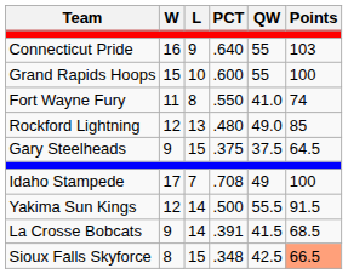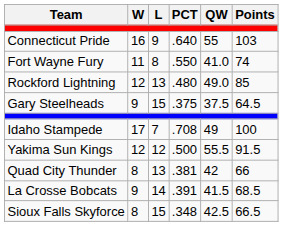 <table class="wikitable" style="font-size:90%">
 <tr>
 <th>Team</th>
 <th>W</th>
 <th>L</th>
 <th>PCT</th>
 <th>QW</th>
 <th>Points</th>
 </tr>
 <tr>
 <th style="background:red" colspan="6"></th>
 </tr>
 <tr>
 <td>Connecticut Pride</td>
 <td>16</td>
 <td>9</td>
 <td>.640</td>
 <td>55</td>
 <td>103</td>
-</tr>
-<tr>
-<td>Grand Rapids Hoops</td>
-<td>15</td>
-<td>10</td>
-<td>.600</td>
-<td>55</td>
-<td>100</td>
 </tr>
 <tr>
 <td>Fort Wayne Fury</td>
 <td>11</td>
 <td>8</td>
 <td>.550</td>
 <td>41.0</td>
 <td>74</td>
 </tr>
 <tr>
 <td>Rockford Lightning</td>
 <td>12</td>
 <td>13</td>
 <td>.480</td>
 <td>49.0</td>
 <td>85</td>
 </tr>
 <tr>
 <td>Gary Steelheads</td>
 <td>9</td>
 <td>15</td>
 <td>.375</td>
 <td>37.5</td>
 <td>64.5</td>
 </tr>
 <tr>
 <th style="background:blue" colspan="6"></th>
 </tr>
 <tr>
 <td>Idaho Stampede</td>
 <td>17</td>
 <td>7</td>
 <td>.708</td>
 <td>49</td>
 <td>100</td>
 </tr>
 <tr>
 <td>Yakima Sun Kings</td>
 <td>12</td>
-<td>14</td>
+<td>12</td>
 <td>.500</td>
 <td>55.5</td>
 <td>91.5</td>
+</tr>
+<tr>
+<td>Quad City Thunder</td>
+<td>8</td>
+<td>13</td>
+<td>.381</td>
+<td>42</td>
+<td>66</td>
 </tr>
 <tr>
 <td>La Crosse Bobcats</td>
 <td>9</td>
 <td>14</td>
 <td>.391</td>
 <td>41.5</td>
 <td>68.5</td>
 </tr>
 <tr>
 <td>Sioux Falls Skyforce</td>
 <td>8</td>
 <td>15</td>
 <td>.348</td>
 <td>42.5</td>
-<td style="background: lightsalmon;">66.5</td>
+<td>66.5</td>
 </tr>
 </table>
